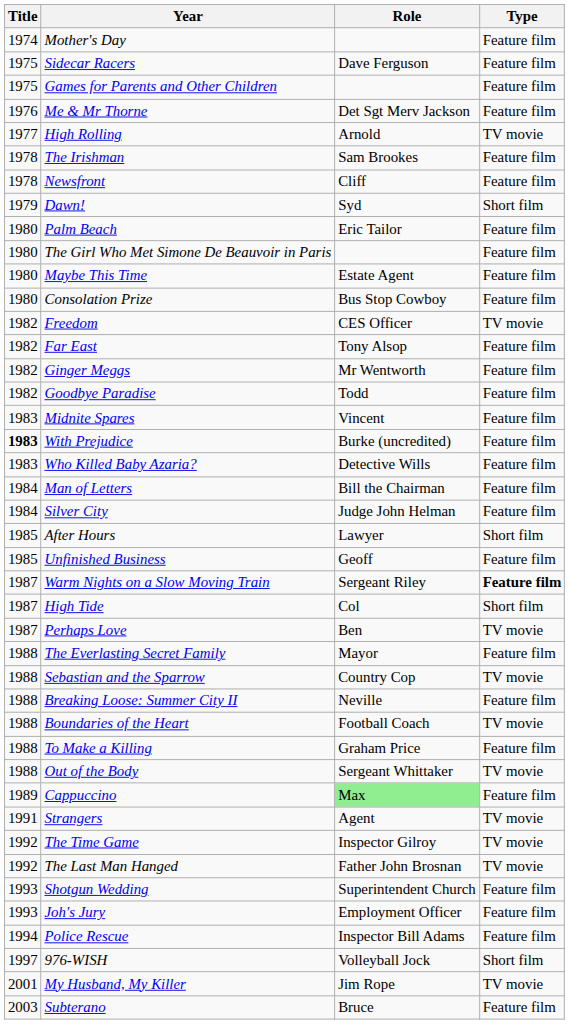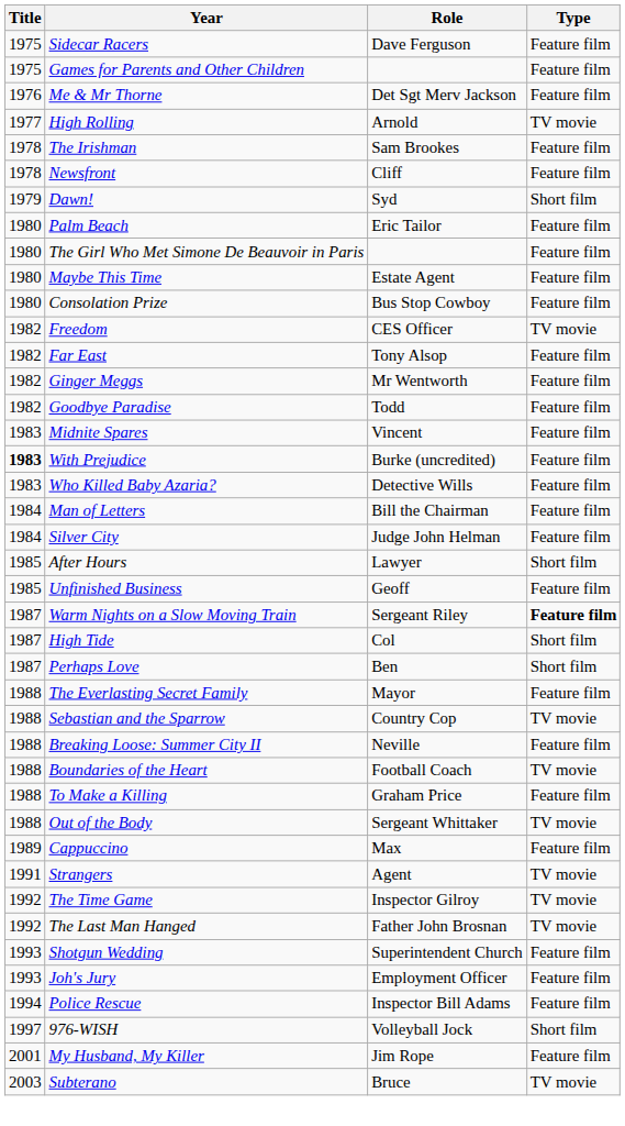 <table class="wikitable">
 <tr>
 <th>Title</th>
 <th>Year</th>
 <th>Role</th>
 <th>Type</th>
-</tr>
-<tr>
-<td>1974</td>
-<td><em>Mother's Day</em></td>
-<td></td>
-<td>Feature film</td>
 </tr>
 <tr>
 <td>1975</td>
 <td><em><a href='#'>Sidecar Racers</a></em></td>
 <td>Dave Ferguson</td>
 <td>Feature film</td>
 </tr>
 <tr>
 <td>1975</td>
 <td><em><a href='#'>Games for Parents and Other Children</a></em></td>
 <td></td>
 <td>Feature film</td>
 </tr>
 <tr>
 <td>1976</td>
 <td><em><a href='#'>Me & Mr Thorne</a></em></td>
 <td>Det Sgt Merv Jackson</td>
 <td>Feature film</td>
 </tr>
 <tr>
 <td>1977</td>
 <td><em><a href='#'>High Rolling</a></em></td>
 <td>Arnold</td>
 <td>TV movie</td>
 </tr>
 <tr>
 <td>1978</td>
 <td><em><a href='#'>The Irishman</a></em></td>
 <td>Sam Brookes</td>
 <td>Feature film</td>
 </tr>
 <tr>
 <td>1978</td>
 <td><em><a href='#'>Newsfront</a></em></td>
 <td>Cliff</td>
 <td>Feature film</td>
 </tr>
 <tr>
 <td>1979</td>
 <td><em><a href='#'>Dawn!</a></em></td>
 <td>Syd</td>
 <td>Short film</td>
 </tr>
 <tr>
 <td>1980</td>
 <td><em><a href='#'>Palm Beach</a></em></td>
 <td>Eric Tailor</td>
 <td>Feature film</td>
 </tr>
 <tr>
 <td>1980</td>
 <td><em>The Girl Who Met Simone De Beauvoir in Paris</em></td>
 <td></td>
 <td>Feature film</td>
 </tr>
 <tr>
 <td>1980</td>
 <td><em><a href='#'>Maybe This Time</a></em></td>
 <td>Estate Agent</td>
 <td>Feature film</td>
 </tr>
 <tr>
 <td>1980</td>
 <td><em>Consolation Prize</em></td>
 <td>Bus Stop Cowboy</td>
 <td>Feature film</td>
 </tr>
 <tr>
 <td>1982</td>
 <td><em><a href='#'>Freedom</a></em></td>
 <td>CES Officer</td>
 <td>TV movie</td>
 </tr>
 <tr>
 <td>1982</td>
 <td><em><a href='#'>Far East</a></em></td>
 <td>Tony Alsop</td>
 <td>Feature film</td>
 </tr>
 <tr>
 <td>1982</td>
 <td><em><a href='#'>Ginger Meggs</a></em></td>
 <td>Mr Wentworth</td>
 <td>Feature film</td>
 </tr>
 <tr>
 <td>1982</td>
 <td><em><a href='#'>Goodbye Paradise</a></em></td>
 <td>Todd</td>
 <td>Feature film</td>
 </tr>
 <tr>
 <td>1983</td>
 <td><em><a href='#'>Midnite Spares</a></em></td>
 <td>Vincent</td>
 <td>Feature film</td>
 </tr>
 <tr>
 <td><strong>1983</strong></td>
 <td><em><a href='#'>With Prejudice</a></em></td>
 <td>Burke (uncredited)</td>
 <td>Feature film</td>
 </tr>
 <tr>
 <td>1983</td>
 <td><em><a href='#'>Who Killed Baby Azaria?</a></em></td>
 <td>Detective Wills</td>
 <td>Feature film</td>
 </tr>
 <tr>
 <td>1984</td>
 <td><em><a href='#'>Man of Letters</a></em></td>
 <td>Bill the Chairman</td>
 <td>Feature film</td>
 </tr>
 <tr>
 <td>1984</td>
 <td><em><a href='#'>Silver City</a></em></td>
 <td>Judge John Helman</td>
 <td>Feature film</td>
 </tr>
 <tr>
 <td>1985</td>
 <td><em>After Hours</em></td>
 <td>Lawyer</td>
 <td>Short film</td>
 </tr>
 <tr>
 <td>1985</td>
 <td><em><a href='#'>Unfinished Business</a></em></td>
 <td>Geoff</td>
 <td>Feature film</td>
 </tr>
 <tr>
 <td>1987</td>
 <td><em><a href='#'>Warm Nights on a Slow Moving Train</a></em></td>
 <td>Sergeant Riley</td>
 <td><strong>Feature film</strong></td>
 </tr>
 <tr>
 <td>1987</td>
 <td><em><a href='#'>High Tide</a></em></td>
 <td>Col</td>
 <td>Short film</td>
 </tr>
 <tr>
 <td>1987</td>
 <td><em><a href='#'>Perhaps Love</a></em></td>
 <td>Ben</td>
-<td>TV movie</td>
+<td>Short film</td>
 </tr>
 <tr>
 <td>1988</td>
 <td><em><a href='#'>The Everlasting Secret Family</a></em></td>
 <td>Mayor</td>
 <td>Feature film</td>
 </tr>
 <tr>
 <td>1988</td>
 <td><em><a href='#'>Sebastian and the Sparrow</a></em></td>
 <td>Country Cop</td>
 <td>TV movie</td>
 </tr>
 <tr>
 <td>1988</td>
 <td><em><a href='#'>Breaking Loose: Summer City II</a></em></td>
 <td>Neville</td>
 <td>Feature film</td>
 </tr>
 <tr>
 <td>1988</td>
 <td><em><a href='#'>Boundaries of the Heart</a></em></td>
 <td>Football Coach</td>
 <td>TV movie</td>
 </tr>
 <tr>
 <td>1988</td>
 <td><em><a href='#'>To Make a Killing</a></em></td>
 <td>Graham Price</td>
 <td>Feature film</td>
 </tr>
 <tr>
 <td>1988</td>
 <td><em><a href='#'>Out of the Body</a></em></td>
 <td>Sergeant Whittaker</td>
 <td>TV movie</td>
 </tr>
 <tr>
 <td>1989</td>
 <td><em><a href='#'>Cappuccino</a></em></td>
-<td style="background: lightgreen;">Max</td>
+<td>Max</td>
 <td>Feature film</td>
 </tr>
 <tr>
 <td>1991</td>
 <td><em><a href='#'>Strangers</a></em></td>
 <td>Agent</td>
 <td>TV movie</td>
 </tr>
 <tr>
 <td>1992</td>
 <td><em><a href='#'>The Time Game</a></em></td>
 <td>Inspector Gilroy</td>
 <td>TV movie</td>
 </tr>
 <tr>
 <td>1992</td>
 <td><em>The Last Man Hanged</em></td>
 <td>Father John Brosnan</td>
 <td>TV movie</td>
 </tr>
 <tr>
 <td>1993</td>
 <td><em><a href='#'>Shotgun Wedding</a></em></td>
 <td>Superintendent Church</td>
 <td>Feature film</td>
 </tr>
 <tr>
 <td>1993</td>
 <td><em><a href='#'>Joh's Jury</a></em></td>
 <td>Employment Officer</td>
 <td>Feature film</td>
 </tr>
 <tr>
 <td>1994</td>
 <td><em><a href='#'>Police Rescue</a></em></td>
 <td>Inspector Bill Adams</td>
 <td>Feature film</td>
 </tr>
 <tr>
 <td>1997</td>
 <td><em>976-WISH</em></td>
 <td>Volleyball Jock</td>
 <td>Short film</td>
 </tr>
 <tr>
 <td>2001</td>
 <td><em><a href='#'>My Husband, My Killer</a></em></td>
 <td>Jim Rope</td>
-<td>TV movie</td>
+<td>Feature film</td>
 </tr>
 <tr>
 <td>2003</td>
 <td><em><a href='#'>Subterano</a></em></td>
 <td>Bruce</td>
-<td>Feature film</td>
+<td>TV movie</td>
 </tr>
 </table>
